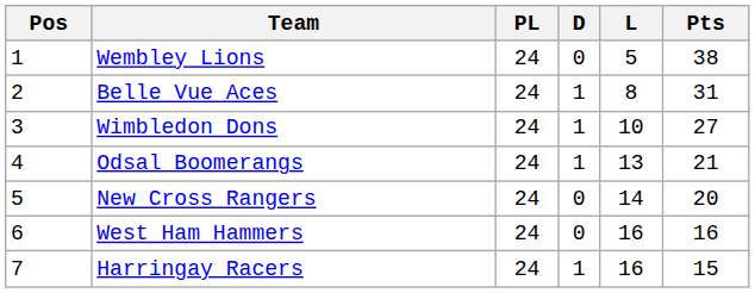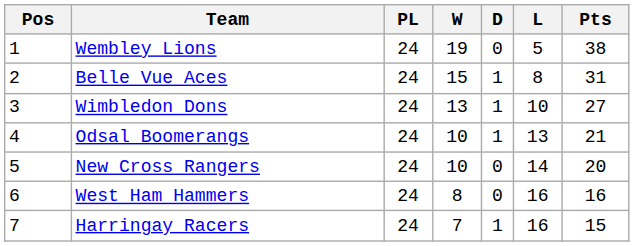 <table class=wikitable width="450" style="background:#FFFFFF;">
 <tr>
 <th>Pos</th>
 <th>Team</th>
 <th>PL</th>
+<th>W</th>
 <th>D</th>
 <th>L</th>
 <th>Pts</th>
 </tr>
 <tr>
 <td>1</td>
 <td><a href='#'>Wembley Lions</a></td>
 <td align="center">24</td>
+<td align="center">19</td>
 <td align="center">0</td>
 <td align="center">5</td>
 <td align="center">38</td>
 </tr>
 <tr>
 <td>2</td>
 <td><a href='#'>Belle Vue Aces</a></td>
 <td align="center">24</td>
+<td align="center">15</td>
 <td align="center">1</td>
 <td align="center">8</td>
 <td align="center">31</td>
 </tr>
 <tr>
 <td>3</td>
 <td><a href='#'>Wimbledon Dons</a></td>
 <td align="center">24</td>
+<td align="center">13</td>
 <td align="center">1</td>
 <td align="center">10</td>
 <td align="center">27</td>
 </tr>
 <tr>
 <td>4</td>
 <td><a href='#'>Odsal Boomerangs</a></td>
 <td align="center">24</td>
+<td align="center">10</td>
 <td align="center">1</td>
 <td align="center">13</td>
 <td align="center">21</td>
 </tr>
 <tr>
 <td>5</td>
 <td><a href='#'>New Cross Rangers</a></td>
 <td align="center">24</td>
+<td align="center">10</td>
 <td align="center">0</td>
 <td align="center">14</td>
 <td align="center">20</td>
 </tr>
 <tr>
 <td>6</td>
 <td><a href='#'>West Ham Hammers</a></td>
 <td align="center">24</td>
+<td align="center">8</td>
 <td align="center">0</td>
 <td align="center">16</td>
 <td align="center">16</td>
 </tr>
 <tr>
 <td>7</td>
 <td><a href='#'>Harringay Racers</a></td>
 <td align="center">24</td>
+<td align="center">7</td>
 <td align="center">1</td>
 <td align="center">16</td>
 <td align="center">15</td>
 </tr>
 </table>
